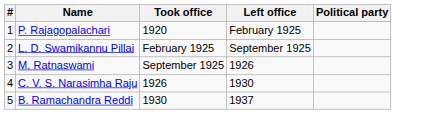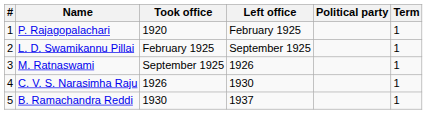 <table class="wikitable">
 <tr>
 <th>#</th>
 <th>Name</th>
 <th>Took office</th>
 <th>Left office</th>
 <th>Political party</th>
+<th>Term</th>
 </tr>
 <tr>
 <td>1</td>
 <td><a href='#'>P. Rajagopalachari</a></td>
 <td>1920</td>
 <td>February 1925</td>
 <td></td>
+<td>1</td>
 </tr>
 <tr>
 <td>2</td>
 <td><a href='#'>L. D. Swamikannu Pillai</a></td>
 <td>February 1925</td>
 <td>September 1925</td>
 <td></td>
+<td>1</td>
 </tr>
 <tr>
 <td>3</td>
 <td><a href='#'>M. Ratnaswami</a></td>
 <td>September 1925</td>
 <td>1926</td>
 <td></td>
+<td>1</td>
 </tr>
 <tr>
 <td>4</td>
 <td><a href='#'>C. V. S. Narasimha Raju</a></td>
 <td>1926</td>
 <td>1930</td>
 <td></td>
+<td>1</td>
 </tr>
 <tr>
 <td>5</td>
 <td><a href='#'>B. Ramachandra Reddi</a></td>
 <td>1930</td>
 <td>1937</td>
 <td></td>
+<td>1</td>
 </tr>
 </table>
